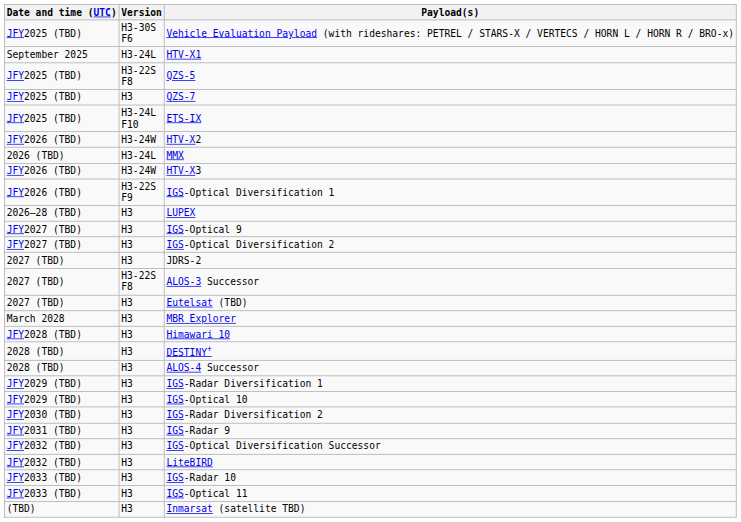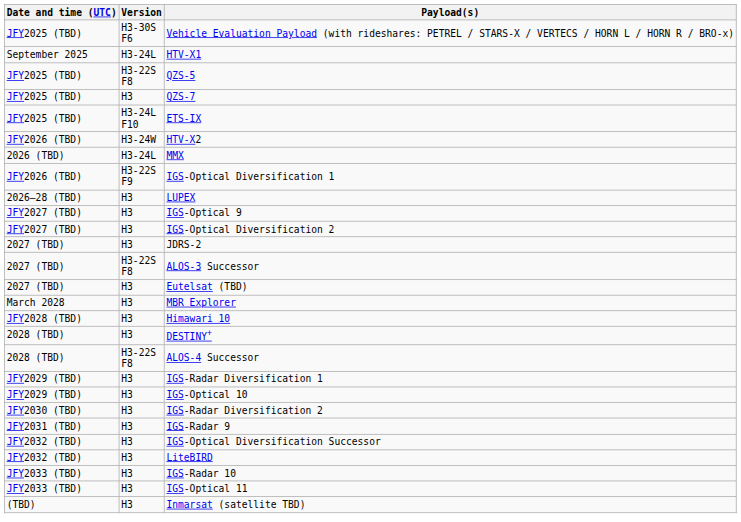 <table class="wikitable">
 <tr>
 <th>Date and time (<a href='#'>UTC</a>)</th>
 <th>Version</th>
 <th>Payload(s)</th>
 </tr>
 <tr>
 <td><a href='#'>JFY</a>2025 (TBD)</td>
 <td>H3-30S<br>F6</td>
 <td><a href='#'>Vehicle Evaluation Payload</a> (with rideshares: PETREL / STARS-X / VERTECS / HORN L / HORN R / BRO-x)</td>
 </tr>
 <tr>
 <td>September 2025</td>
 <td>H3-24L</td>
 <td><a href='#'>HTV-X1</a></td>
 </tr>
 <tr>
 <td><a href='#'>JFY</a>2025 (TBD)</td>
 <td>H3-22S<br>F8</td>
 <td><a href='#'>QZS-5</a></td>
 </tr>
 <tr>
 <td><a href='#'>JFY</a>2025 (TBD)</td>
 <td>H3</td>
 <td><a href='#'>QZS-7</a></td>
 </tr>
 <tr>
 <td><a href='#'>JFY</a>2025 (TBD)</td>
 <td>H3-24L<br>F10</td>
 <td><a href='#'>ETS-IX</a></td>
 </tr>
 <tr>
 <td><a href='#'>JFY</a>2026 (TBD)</td>
 <td>H3-24W</td>
 <td><a href='#'>HTV-X</a>2</td>
 </tr>
 <tr>
 <td>2026 (TBD)</td>
 <td>H3-24L</td>
 <td><a href='#'>MMX</a></td>
-</tr>
-<tr>
-<td><a href='#'>JFY</a>2026 (TBD)</td>
-<td>H3-24W</td>
-<td><a href='#'>HTV-X</a>3</td>
 </tr>
 <tr>
 <td><a href='#'>JFY</a>2026 (TBD)</td>
 <td>H3-22S<br>F9</td>
 <td><a href='#'>IGS</a>-Optical Diversification 1</td>
 </tr>
 <tr>
 <td>2026–28 (TBD)</td>
 <td>H3</td>
 <td><a href='#'>LUPEX</a></td>
 </tr>
 <tr>
 <td><a href='#'>JFY</a>2027 (TBD)</td>
 <td>H3</td>
 <td><a href='#'>IGS</a>-Optical 9</td>
 </tr>
 <tr>
 <td><a href='#'>JFY</a>2027 (TBD)</td>
 <td>H3</td>
 <td><a href='#'>IGS</a>-Optical Diversification 2</td>
 </tr>
 <tr>
 <td>2027 (TBD)</td>
 <td>H3</td>
 <td>JDRS-2</td>
 </tr>
 <tr>
 <td>2027 (TBD)</td>
 <td>H3-22S<br>F8</td>
 <td><a href='#'>ALOS-3</a> Successor</td>
 </tr>
 <tr>
 <td>2027 (TBD)</td>
 <td>H3</td>
 <td><a href='#'>Eutelsat</a> (TBD)</td>
 </tr>
 <tr>
 <td>March 2028</td>
 <td>H3</td>
 <td><a href='#'>MBR Explorer</a></td>
 </tr>
 <tr>
 <td><a href='#'>JFY</a>2028 (TBD)</td>
 <td>H3</td>
 <td><a href='#'>Himawari 10</a></td>
 </tr>
 <tr>
 <td>2028 (TBD)</td>
 <td>H3</td>
 <td><a href='#'>DESTINY<sup>+</sup></a></td>
 </tr>
 <tr>
 <td>2028 (TBD)</td>
-<td>H3</td>
+<td>H3-22S<br>F8</td>
 <td><a href='#'>ALOS-4</a> Successor</td>
 </tr>
 <tr>
 <td><a href='#'>JFY</a>2029 (TBD)</td>
 <td>H3</td>
 <td><a href='#'>IGS</a>-Radar Diversification 1</td>
 </tr>
 <tr>
 <td><a href='#'>JFY</a>2029 (TBD)</td>
 <td>H3</td>
 <td><a href='#'>IGS</a>-Optical 10</td>
 </tr>
 <tr>
 <td><a href='#'>JFY</a>2030 (TBD)</td>
 <td>H3</td>
 <td><a href='#'>IGS</a>-Radar Diversification 2</td>
 </tr>
 <tr>
 <td><a href='#'>JFY</a>2031 (TBD)</td>
 <td>H3</td>
 <td><a href='#'>IGS</a>-Radar 9</td>
 </tr>
 <tr>
 <td><a href='#'>JFY</a>2032 (TBD)</td>
 <td>H3</td>
 <td><a href='#'>IGS</a>-Optical Diversification Successor</td>
 </tr>
 <tr>
 <td><a href='#'>JFY</a>2032 (TBD)</td>
 <td>H3</td>
 <td><a href='#'>LiteBIRD</a></td>
 </tr>
 <tr>
 <td><a href='#'>JFY</a>2033 (TBD)</td>
 <td>H3</td>
 <td><a href='#'>IGS</a>-Radar 10</td>
 </tr>
 <tr>
 <td><a href='#'>JFY</a>2033 (TBD)</td>
 <td>H3</td>
 <td><a href='#'>IGS</a>-Optical 11</td>
 </tr>
 <tr>
 <td>(TBD)</td>
 <td>H3</td>
 <td><a href='#'>Inmarsat</a> (satellite TBD)</td>
 </tr>
 </table>
